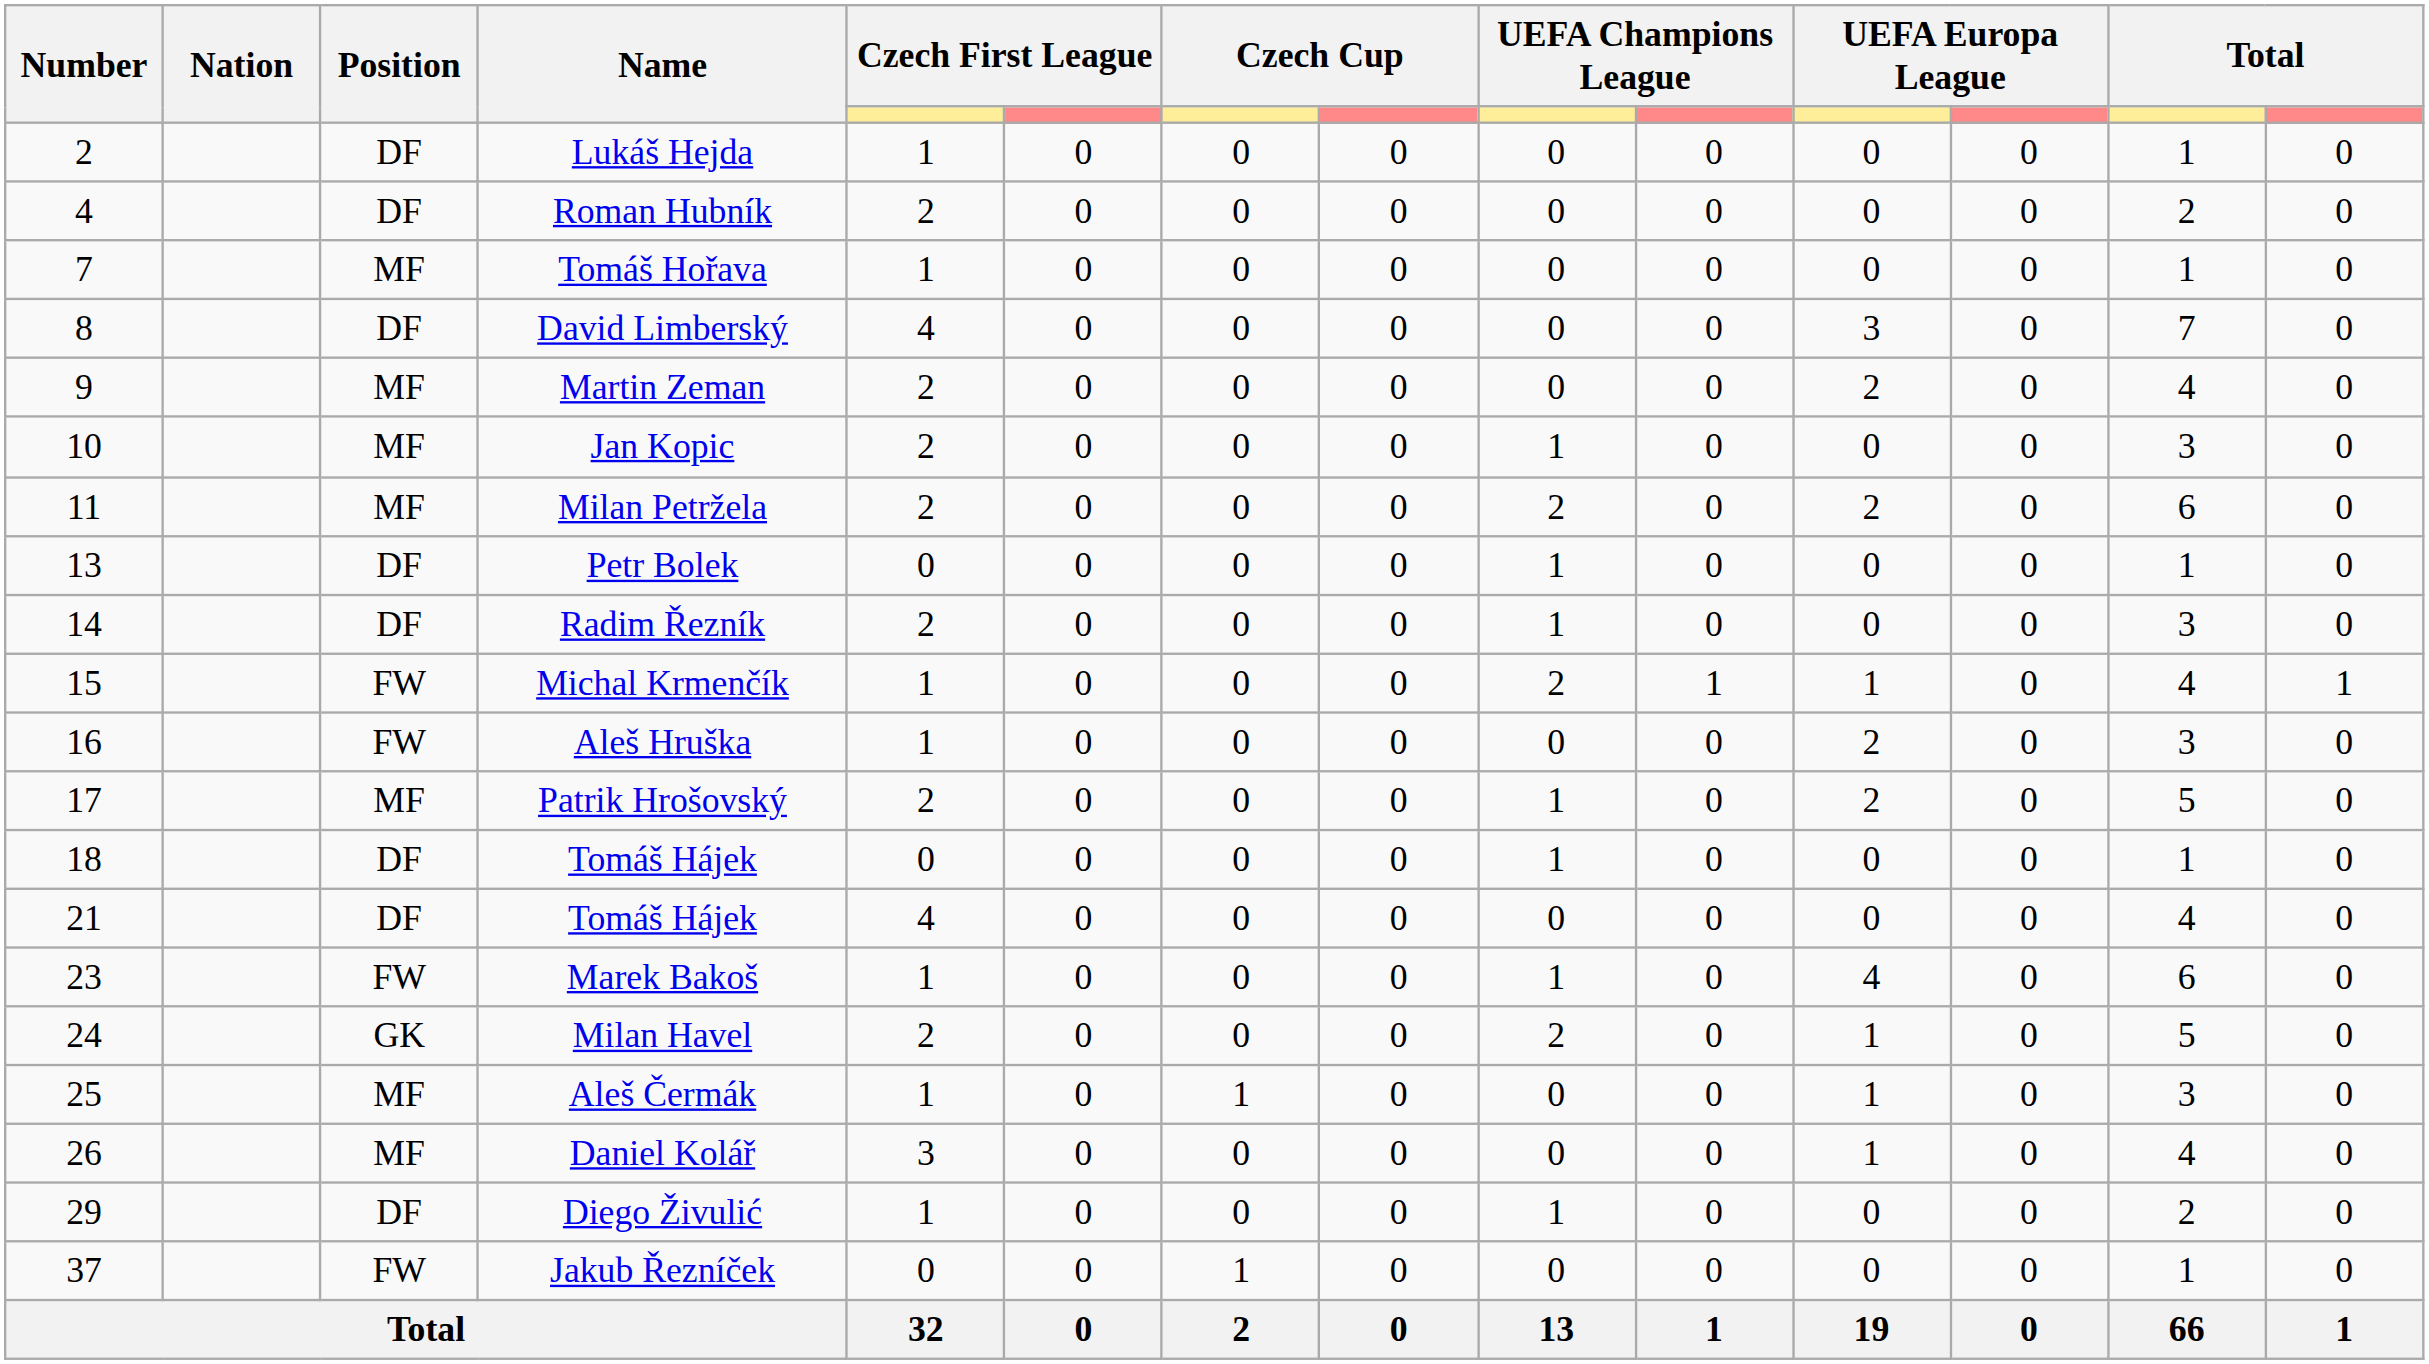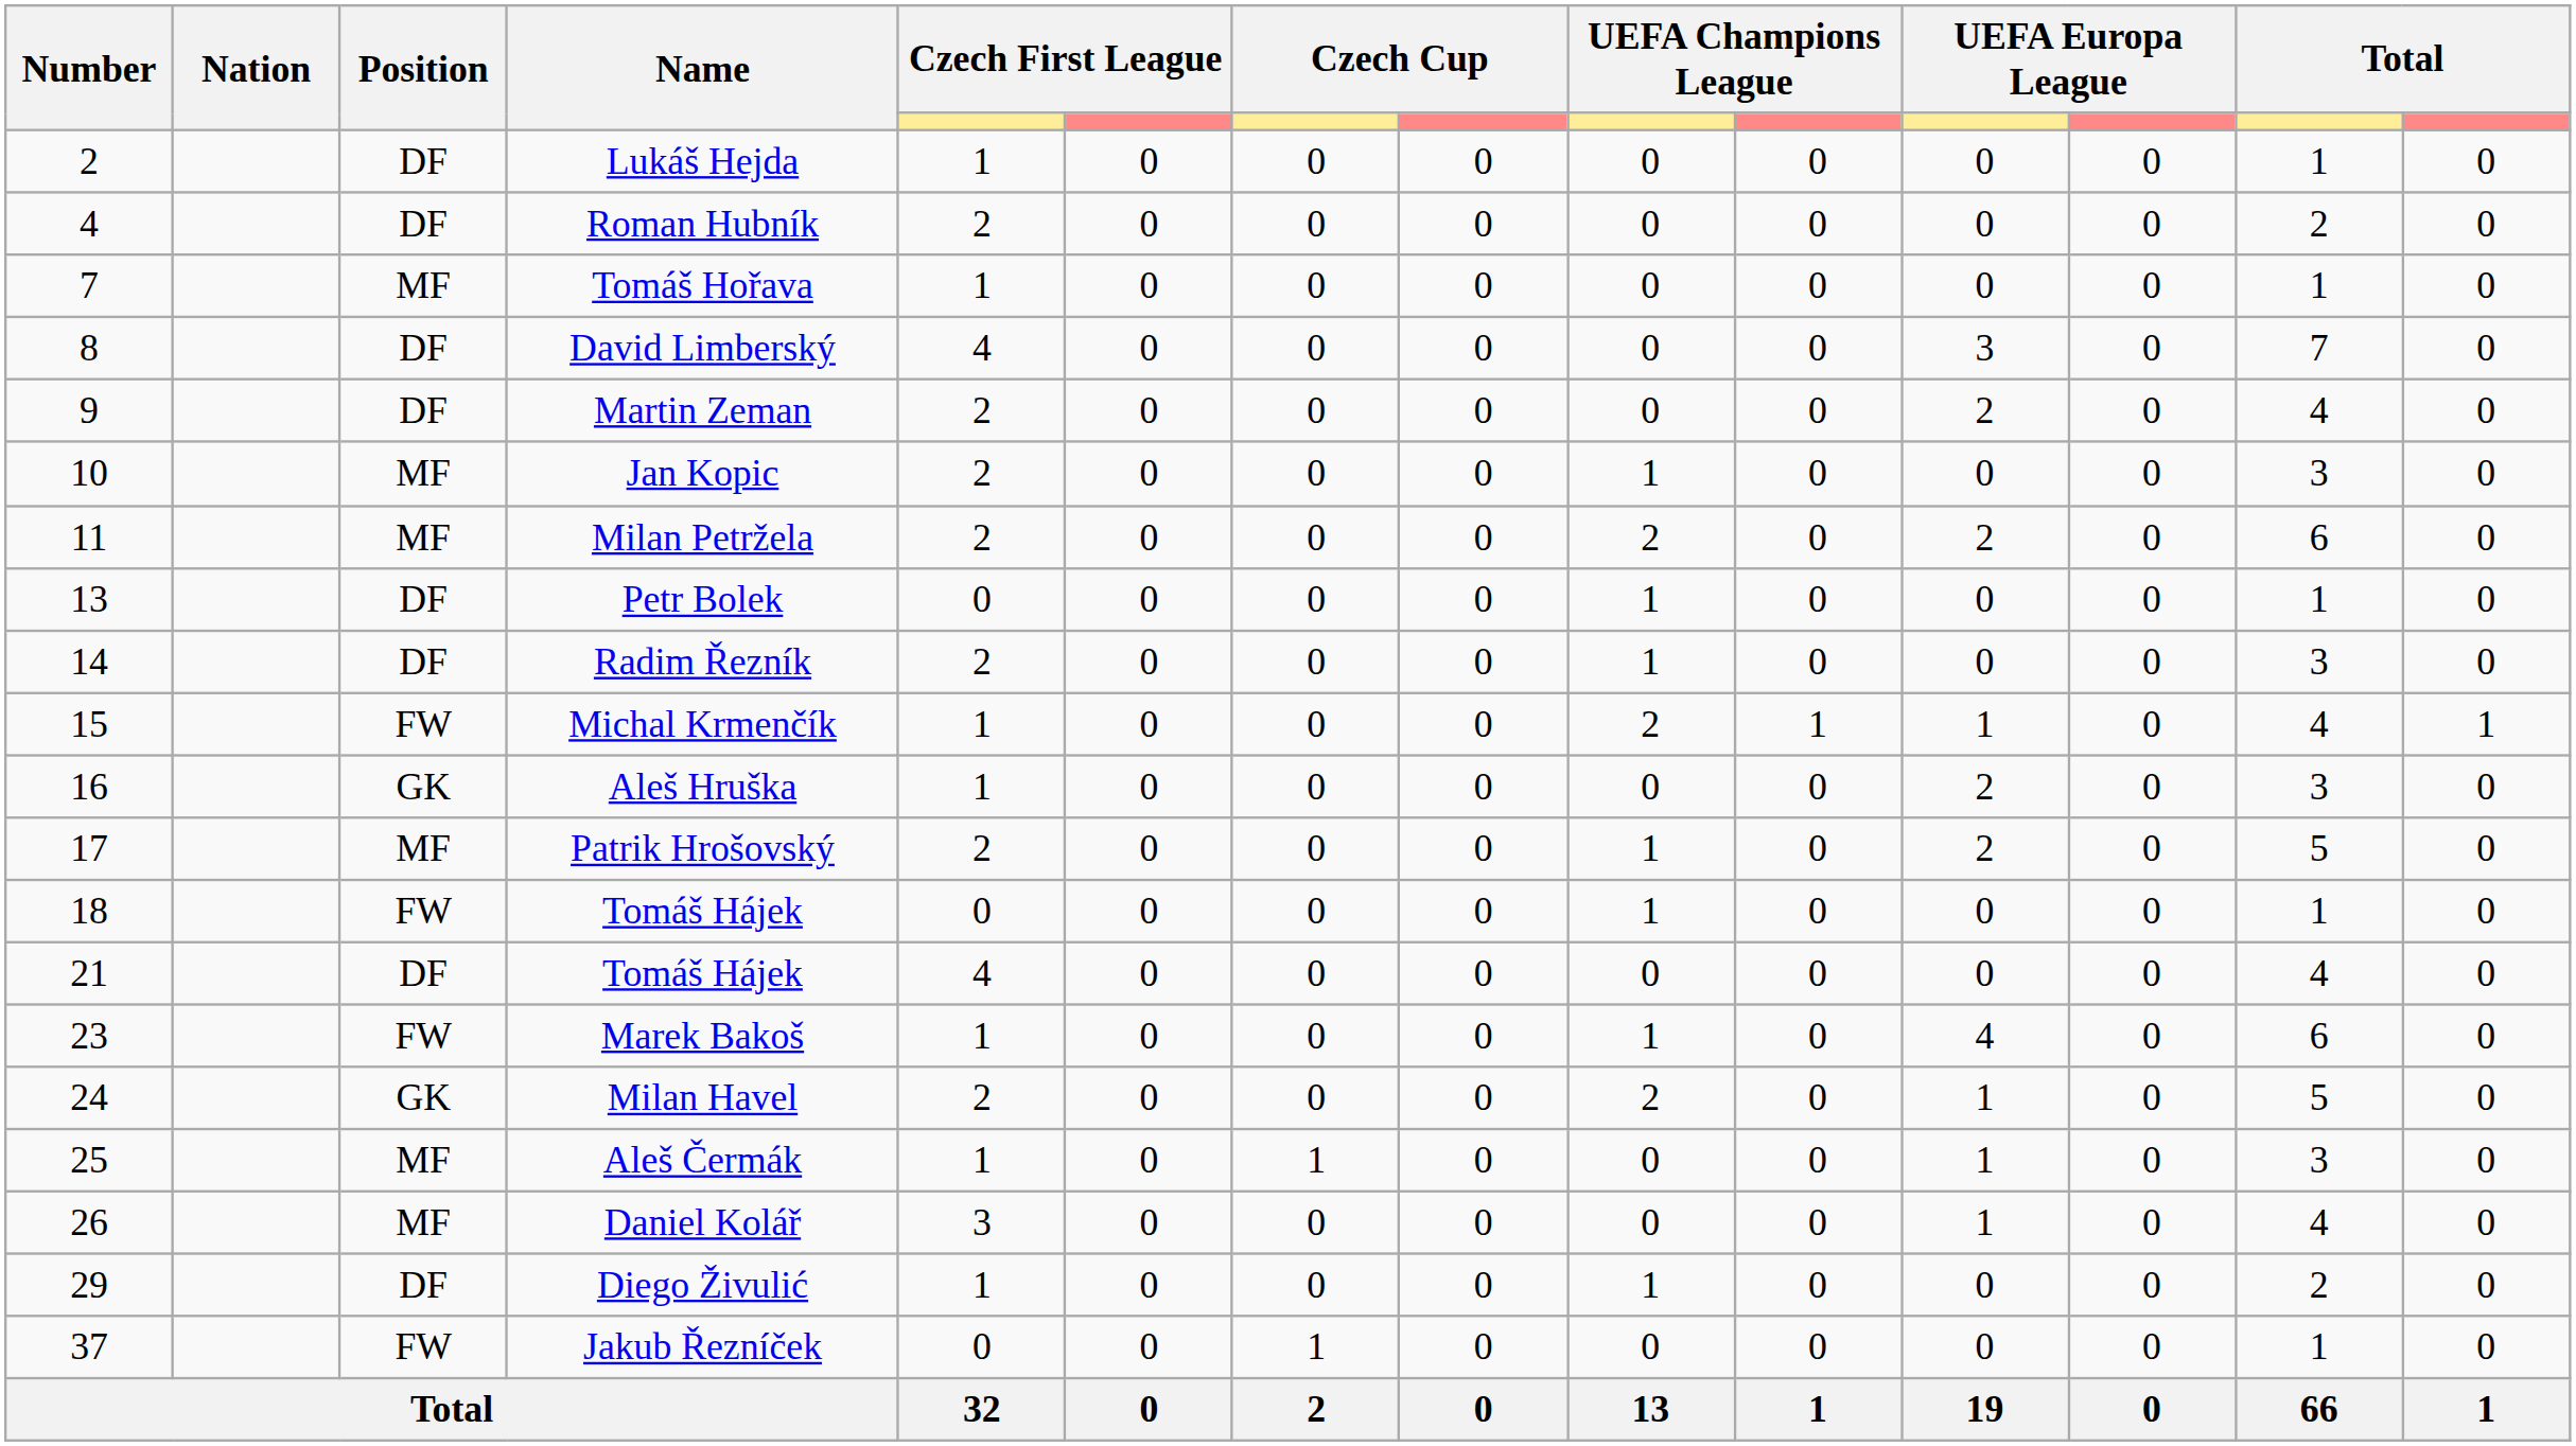 <table class="wikitable" style="font-size: 95%; text-align: center;">
 <tr>
 <th rowspan=2 width=60>Number</th>
 <th rowspan=2 width=60>Nation</th>
 <th rowspan=2 width=60>Position</th>
 <th rowspan=2 width=150>Name</th>
 <th colspan=2>Czech First League</th>
 <th colspan=2>Czech Cup</th>
 <th colspan=2>UEFA Champions League</th>
 <th colspan=2>UEFA Europa League</th>
 <th colspan=2>Total</th>
 </tr>
 <tr>
 <th style="width:60px; background:#fe9;"></th>
 <th style="width:60px; background:#ff8888;"></th>
 <th style="width:60px; background:#fe9;"></th>
 <th style="width:60px; background:#ff8888;"></th>
 <th style="width:60px; background:#fe9;"></th>
 <th style="width:60px; background:#ff8888;"></th>
 <th style="width:60px; background:#fe9;"></th>
 <th style="width:60px; background:#ff8888;"></th>
 <th style="width:60px; background:#fe9;"></th>
 <th style="width:60px; background:#ff8888;"></th>
 </tr>
 <tr>
 <td>2</td>
 <td></td>
 <td>DF</td>
 <td><a href='#'>Lukáš Hejda</a></td>
 <td>1</td>
 <td>0</td>
 <td>0</td>
 <td>0</td>
 <td>0</td>
 <td>0</td>
 <td>0</td>
 <td>0</td>
 <td>1</td>
 <td>0</td>
 </tr>
 <tr>
 <td>4</td>
 <td></td>
 <td>DF</td>
 <td><a href='#'>Roman Hubník</a></td>
 <td>2</td>
 <td>0</td>
 <td>0</td>
 <td>0</td>
 <td>0</td>
 <td>0</td>
 <td>0</td>
 <td>0</td>
 <td>2</td>
 <td>0</td>
 </tr>
 <tr>
 <td>7</td>
 <td></td>
 <td>MF</td>
 <td><a href='#'>Tomáš Hořava</a></td>
 <td>1</td>
 <td>0</td>
 <td>0</td>
 <td>0</td>
 <td>0</td>
 <td>0</td>
 <td>0</td>
 <td>0</td>
 <td>1</td>
 <td>0</td>
 </tr>
 <tr>
 <td>8</td>
 <td></td>
 <td>DF</td>
 <td><a href='#'>David Limberský</a></td>
 <td>4</td>
 <td>0</td>
 <td>0</td>
 <td>0</td>
 <td>0</td>
 <td>0</td>
 <td>3</td>
 <td>0</td>
 <td>7</td>
 <td>0</td>
 </tr>
 <tr>
 <td>9</td>
 <td></td>
-<td>MF</td>
+<td>DF</td>
 <td><a href='#'>Martin Zeman</a></td>
 <td>2</td>
 <td>0</td>
 <td>0</td>
 <td>0</td>
 <td>0</td>
 <td>0</td>
 <td>2</td>
 <td>0</td>
 <td>4</td>
 <td>0</td>
 </tr>
 <tr>
 <td>10</td>
 <td></td>
 <td>MF</td>
 <td><a href='#'>Jan Kopic</a></td>
 <td>2</td>
 <td>0</td>
 <td>0</td>
 <td>0</td>
 <td>1</td>
 <td>0</td>
 <td>0</td>
 <td>0</td>
 <td>3</td>
 <td>0</td>
 </tr>
 <tr>
 <td>11</td>
 <td></td>
 <td>MF</td>
 <td><a href='#'>Milan Petržela</a></td>
 <td>2</td>
 <td>0</td>
 <td>0</td>
 <td>0</td>
 <td>2</td>
 <td>0</td>
 <td>2</td>
 <td>0</td>
 <td>6</td>
 <td>0</td>
 </tr>
 <tr>
 <td>13</td>
 <td></td>
 <td>DF</td>
 <td><a href='#'>Petr Bolek</a></td>
 <td>0</td>
 <td>0</td>
 <td>0</td>
 <td>0</td>
 <td>1</td>
 <td>0</td>
 <td>0</td>
 <td>0</td>
 <td>1</td>
 <td>0</td>
 </tr>
 <tr>
 <td>14</td>
 <td></td>
 <td>DF</td>
 <td><a href='#'>Radim Řezník</a></td>
 <td>2</td>
 <td>0</td>
 <td>0</td>
 <td>0</td>
 <td>1</td>
 <td>0</td>
 <td>0</td>
 <td>0</td>
 <td>3</td>
 <td>0</td>
 </tr>
 <tr>
 <td>15</td>
 <td></td>
 <td>FW</td>
 <td><a href='#'>Michal Krmenčík</a></td>
 <td>1</td>
 <td>0</td>
 <td>0</td>
 <td>0</td>
 <td>2</td>
 <td>1</td>
 <td>1</td>
 <td>0</td>
 <td>4</td>
 <td>1</td>
 </tr>
 <tr>
 <td>16</td>
 <td></td>
-<td>FW</td>
+<td>GK</td>
 <td><a href='#'>Aleš Hruška</a></td>
 <td>1</td>
 <td>0</td>
 <td>0</td>
 <td>0</td>
 <td>0</td>
 <td>0</td>
 <td>2</td>
 <td>0</td>
 <td>3</td>
 <td>0</td>
 </tr>
 <tr>
 <td>17</td>
 <td></td>
 <td>MF</td>
 <td><a href='#'>Patrik Hrošovský</a></td>
 <td>2</td>
 <td>0</td>
 <td>0</td>
 <td>0</td>
 <td>1</td>
 <td>0</td>
 <td>2</td>
 <td>0</td>
 <td>5</td>
 <td>0</td>
 </tr>
 <tr>
 <td>18</td>
 <td></td>
-<td>DF</td>
+<td>FW</td>
 <td><a href='#'>Tomáš Hájek</a></td>
 <td>0</td>
 <td>0</td>
 <td>0</td>
 <td>0</td>
 <td>1</td>
 <td>0</td>
 <td>0</td>
 <td>0</td>
 <td>1</td>
 <td>0</td>
 </tr>
 <tr>
 <td>21</td>
 <td></td>
 <td>DF</td>
 <td><a href='#'>Tomáš Hájek</a></td>
 <td>4</td>
 <td>0</td>
 <td>0</td>
 <td>0</td>
 <td>0</td>
 <td>0</td>
 <td>0</td>
 <td>0</td>
 <td>4</td>
 <td>0</td>
 </tr>
 <tr>
 <td>23</td>
 <td></td>
 <td>FW</td>
 <td><a href='#'>Marek Bakoš</a></td>
 <td>1</td>
 <td>0</td>
 <td>0</td>
 <td>0</td>
 <td>1</td>
 <td>0</td>
 <td>4</td>
 <td>0</td>
 <td>6</td>
 <td>0</td>
 </tr>
 <tr>
 <td>24</td>
 <td></td>
 <td>GK</td>
 <td><a href='#'>Milan Havel</a></td>
 <td>2</td>
 <td>0</td>
 <td>0</td>
 <td>0</td>
 <td>2</td>
 <td>0</td>
 <td>1</td>
 <td>0</td>
 <td>5</td>
 <td>0</td>
 </tr>
 <tr>
 <td>25</td>
 <td></td>
 <td>MF</td>
 <td><a href='#'>Aleš Čermák</a></td>
 <td>1</td>
 <td>0</td>
 <td>1</td>
 <td>0</td>
 <td>0</td>
 <td>0</td>
 <td>1</td>
 <td>0</td>
 <td>3</td>
 <td>0</td>
 </tr>
 <tr>
 <td>26</td>
 <td></td>
 <td>MF</td>
 <td><a href='#'>Daniel Kolář</a></td>
 <td>3</td>
 <td>0</td>
 <td>0</td>
 <td>0</td>
 <td>0</td>
 <td>0</td>
 <td>1</td>
 <td>0</td>
 <td>4</td>
 <td>0</td>
 </tr>
 <tr>
 <td>29</td>
 <td></td>
 <td>DF</td>
 <td><a href='#'>Diego Živulić</a></td>
 <td>1</td>
 <td>0</td>
 <td>0</td>
 <td>0</td>
 <td>1</td>
 <td>0</td>
 <td>0</td>
 <td>0</td>
 <td>2</td>
 <td>0</td>
 </tr>
 <tr>
 <td>37</td>
 <td></td>
 <td>FW</td>
 <td><a href='#'>Jakub Řezníček</a></td>
 <td>0</td>
 <td>0</td>
 <td>1</td>
 <td>0</td>
 <td>0</td>
 <td>0</td>
 <td>0</td>
 <td>0</td>
 <td>1</td>
 <td>0</td>
 </tr>
 <tr>
 <th colspan=4>Total</th>
 <th>32</th>
 <th>0</th>
 <th>2</th>
 <th>0</th>
 <th>13</th>
 <th>1</th>
 <th>19</th>
 <th>0</th>
 <th>66</th>
 <th>1</th>
 </tr>
 </table>
